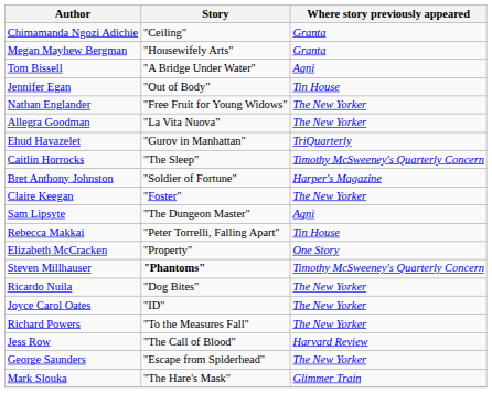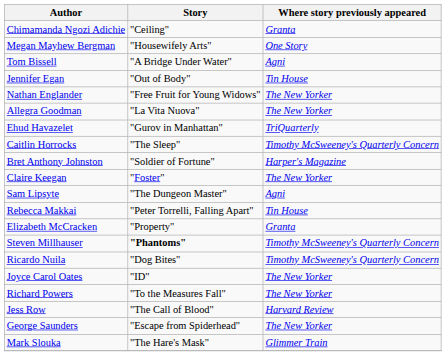 <table class="wikitable">
 <tr>
 <th>Author</th>
 <th>Story</th>
 <th>Where story previously appeared</th>
 </tr>
 <tr>
 <td><a href='#'>Chimamanda Ngozi Adichie</a></td>
 <td>"Ceiling"</td>
 <td><em><a href='#'>Granta</a></em></td>
 </tr>
 <tr>
 <td><a href='#'>Megan Mayhew Bergman</a></td>
 <td>"Housewifely Arts"</td>
-<td><em><a href='#'>Granta</a></em></td>
+<td><em><a href='#'>One Story</a></em></td>
 </tr>
 <tr>
 <td><a href='#'>Tom Bissell</a></td>
 <td>"A Bridge Under Water"</td>
 <td><em><a href='#'>Agni</a></em></td>
 </tr>
 <tr>
 <td><a href='#'>Jennifer Egan</a></td>
 <td>"Out of Body"</td>
 <td><em><a href='#'>Tin House</a></em></td>
 </tr>
 <tr>
 <td><a href='#'>Nathan Englander</a></td>
 <td>"Free Fruit for Young Widows"</td>
 <td><em><a href='#'>The New Yorker</a></em></td>
 </tr>
 <tr>
 <td><a href='#'>Allegra Goodman</a></td>
 <td>"La Vita Nuova"</td>
 <td><em><a href='#'>The New Yorker</a></em></td>
 </tr>
 <tr>
 <td><a href='#'>Ehud Havazelet</a></td>
 <td>"Gurov in Manhattan"</td>
 <td><em><a href='#'>TriQuarterly</a></em></td>
 </tr>
 <tr>
 <td><a href='#'>Caitlin Horrocks</a></td>
 <td>"The Sleep"</td>
 <td><em><a href='#'>Timothy McSweeney's Quarterly Concern</a></em></td>
 </tr>
 <tr>
 <td><a href='#'>Bret Anthony Johnston</a></td>
 <td>"Soldier of Fortune"</td>
 <td><em><a href='#'>Harper's Magazine</a></em></td>
 </tr>
 <tr>
 <td><a href='#'>Claire Keegan</a></td>
 <td>"<a href='#'>Foster</a>"</td>
 <td><em><a href='#'>The New Yorker</a></em></td>
 </tr>
 <tr>
 <td><a href='#'>Sam Lipsyte</a></td>
 <td>"The Dungeon Master"</td>
 <td><em><a href='#'>Agni</a></em></td>
 </tr>
 <tr>
 <td><a href='#'>Rebecca Makkai</a></td>
 <td>"Peter Torrelli, Falling Apart"</td>
 <td><em><a href='#'>Tin House</a></em></td>
 </tr>
 <tr>
 <td><a href='#'>Elizabeth McCracken</a></td>
 <td>"Property"</td>
-<td><em><a href='#'>One Story</a></em></td>
+<td><em><a href='#'>Granta</a></em></td>
 </tr>
 <tr>
 <td><a href='#'>Steven Millhauser</a></td>
 <td><strong>"Phantoms"</strong></td>
 <td><em><a href='#'>Timothy McSweeney's Quarterly Concern</a></em></td>
 </tr>
 <tr>
 <td><a href='#'>Ricardo Nuila</a></td>
 <td>"Dog Bites"</td>
-<td><em><a href='#'>The New Yorker</a></em></td>
+<td><em><a href='#'>Timothy McSweeney's Quarterly Concern</a></em></td>
 </tr>
 <tr>
 <td><a href='#'>Joyce Carol Oates</a></td>
 <td>"ID"</td>
 <td><em><a href='#'>The New Yorker</a></em></td>
 </tr>
 <tr>
 <td><a href='#'>Richard Powers</a></td>
 <td>"To the Measures Fall"</td>
 <td><em><a href='#'>The New Yorker</a></em></td>
 </tr>
 <tr>
 <td><a href='#'>Jess Row</a></td>
 <td>"The Call of Blood"</td>
 <td><em><a href='#'>Harvard Review</a></em></td>
 </tr>
 <tr>
 <td><a href='#'>George Saunders</a></td>
 <td>"Escape from Spiderhead"</td>
 <td><em><a href='#'>The New Yorker</a></em></td>
 </tr>
 <tr>
 <td><a href='#'>Mark Slouka</a></td>
 <td>"The Hare's Mask"</td>
 <td><em><a href='#'>Glimmer Train</a></em></td>
 </tr>
 <tr>
 </tr>
 </table>
